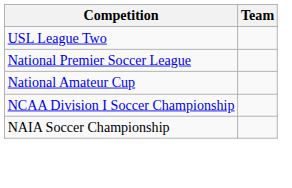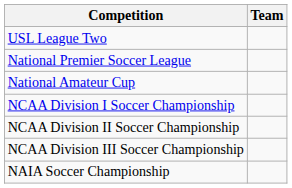 <table class="wikitable">
 <tr>
 <th>Competition</th>
 <th>Team</th>
 </tr>
 <tr>
 <td><a href='#'>USL League Two</a></td>
 <td></td>
 </tr>
 <tr>
 <td><a href='#'>National Premier Soccer League</a></td>
 <td></td>
 </tr>
 <tr>
 <td><a href='#'>National Amateur Cup</a></td>
 <td></td>
 </tr>
 <tr>
 <td><a href='#'>NCAA Division I Soccer Championship</a></td>
 <td></td>
 </tr>
 <tr>
+<td>NCAA Division II Soccer Championship</td>
+<td></td>
+</tr>
+<tr>
+<td>NCAA Division III Soccer Championship</td>
+<td></td>
+</tr>
+<tr>
 <td>NAIA Soccer Championship</td>
 <td></td>
 </tr>
 </table>
